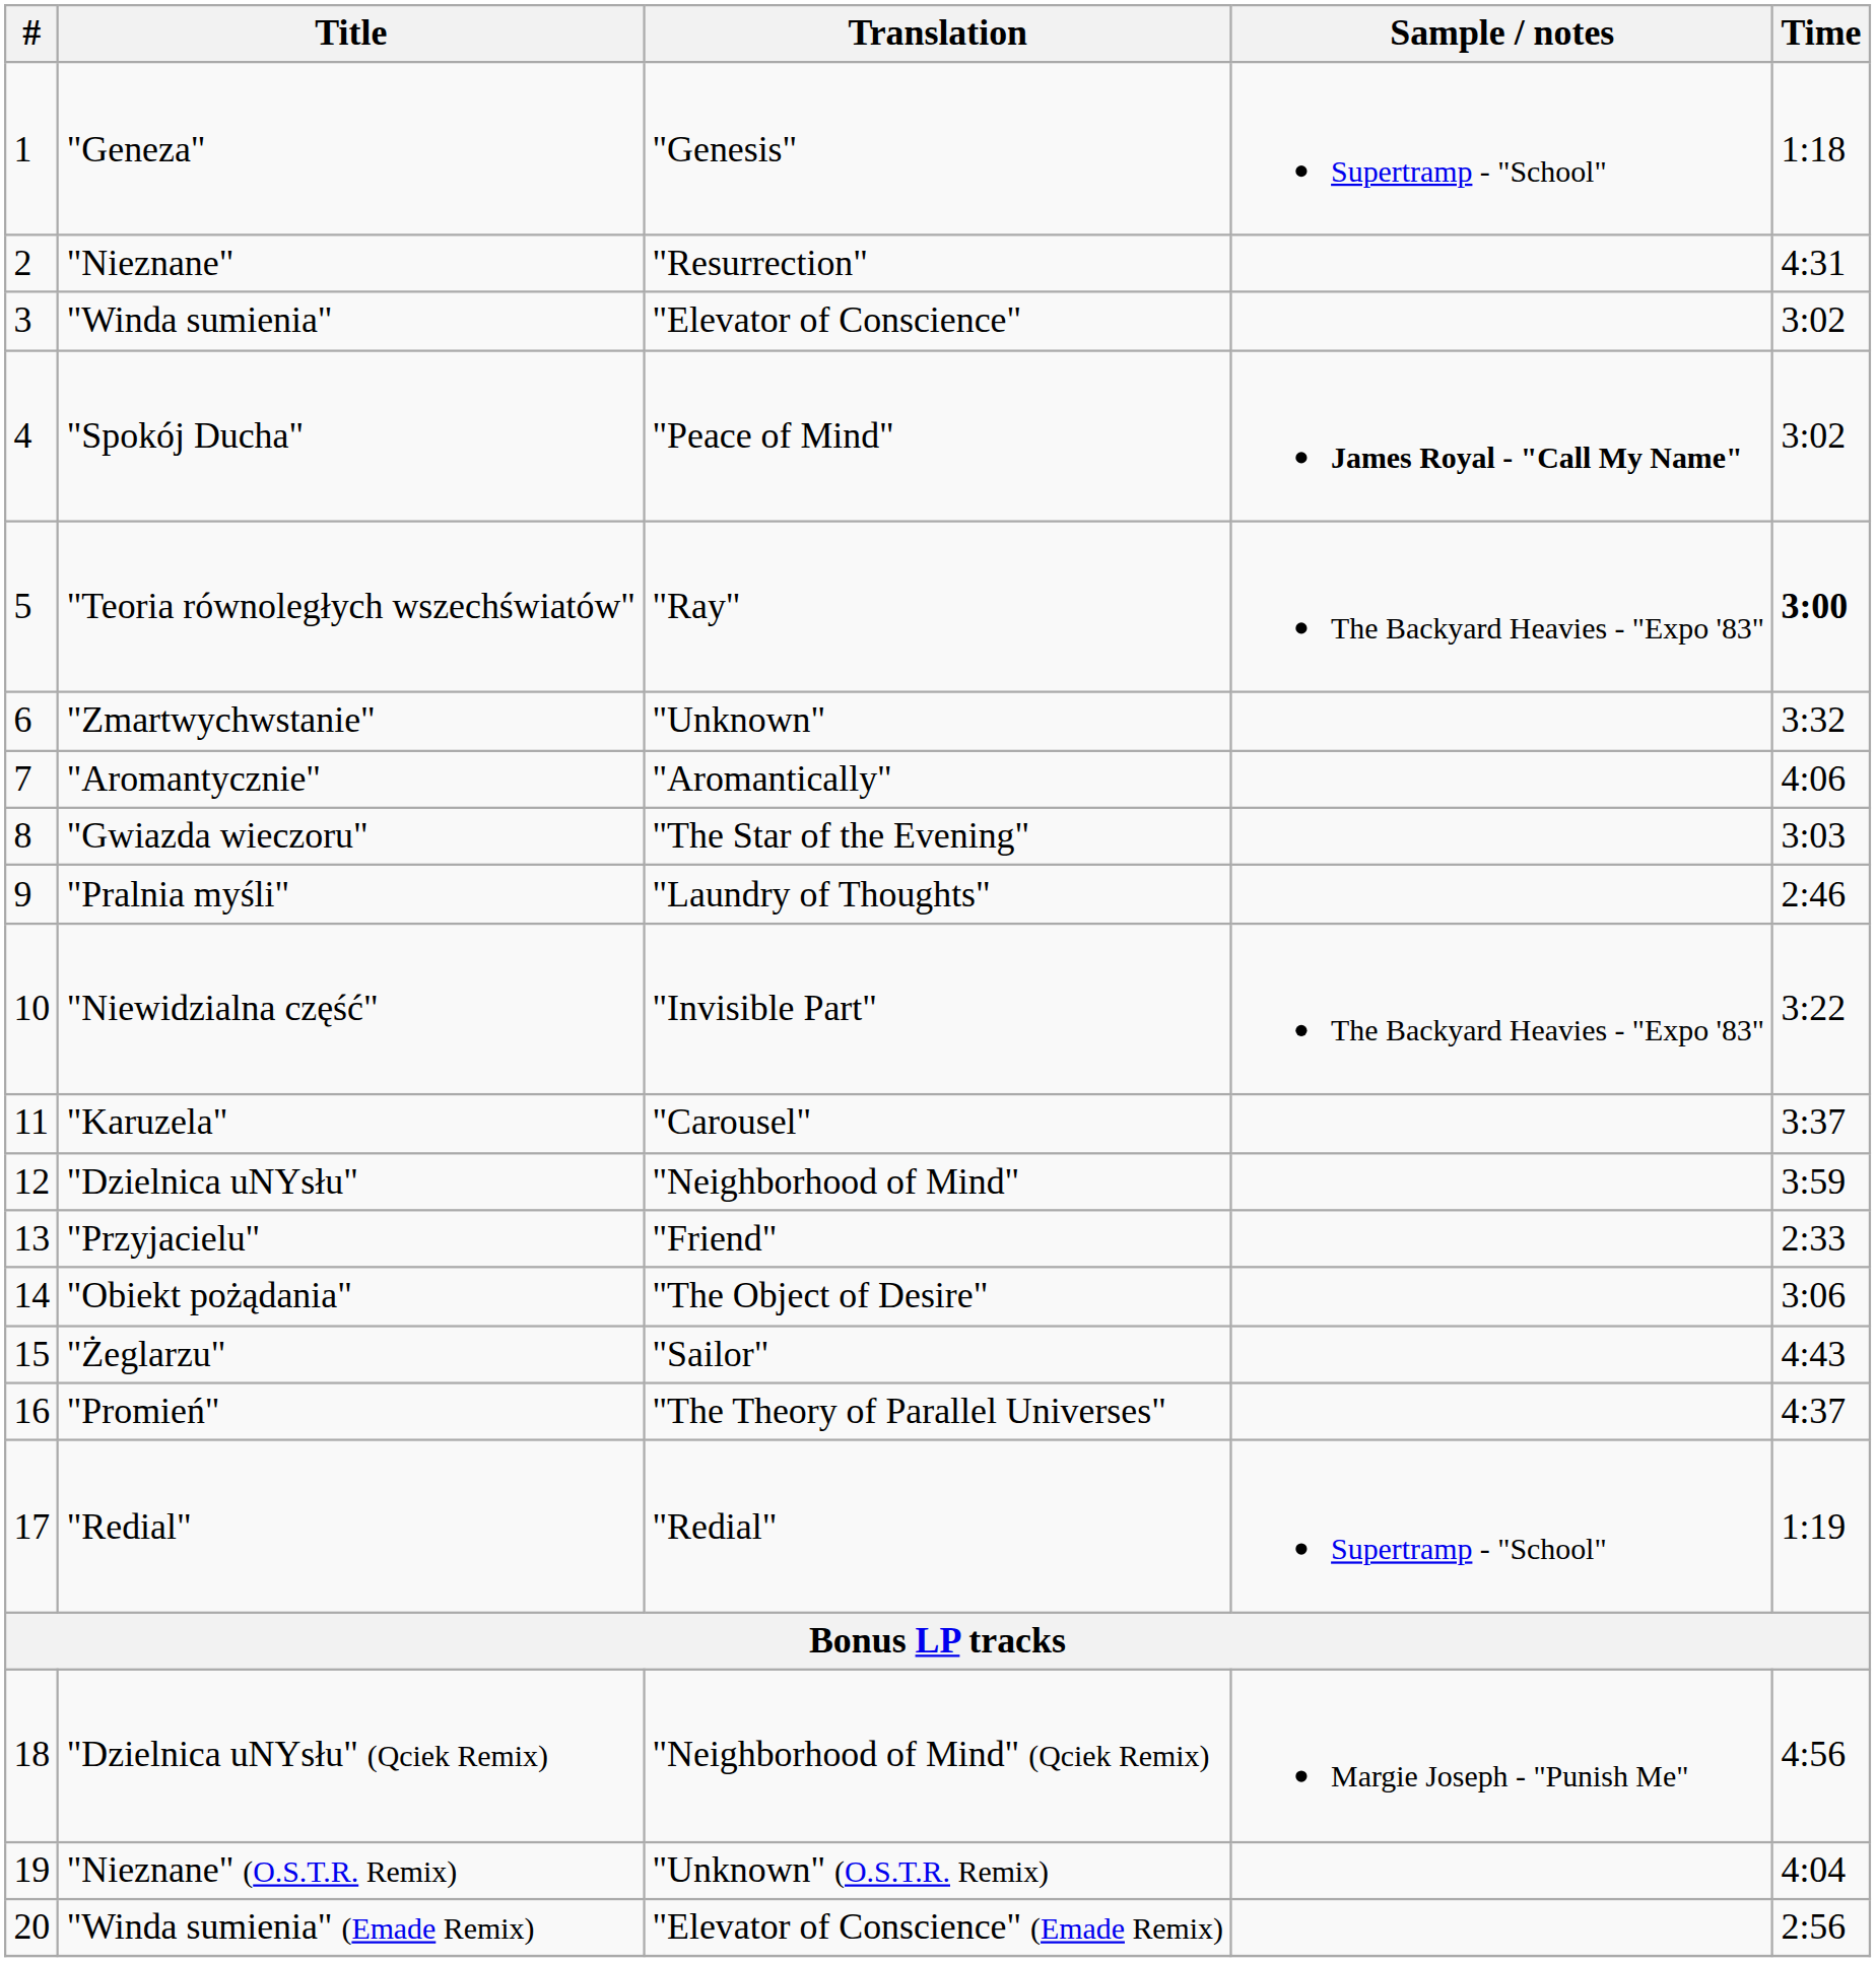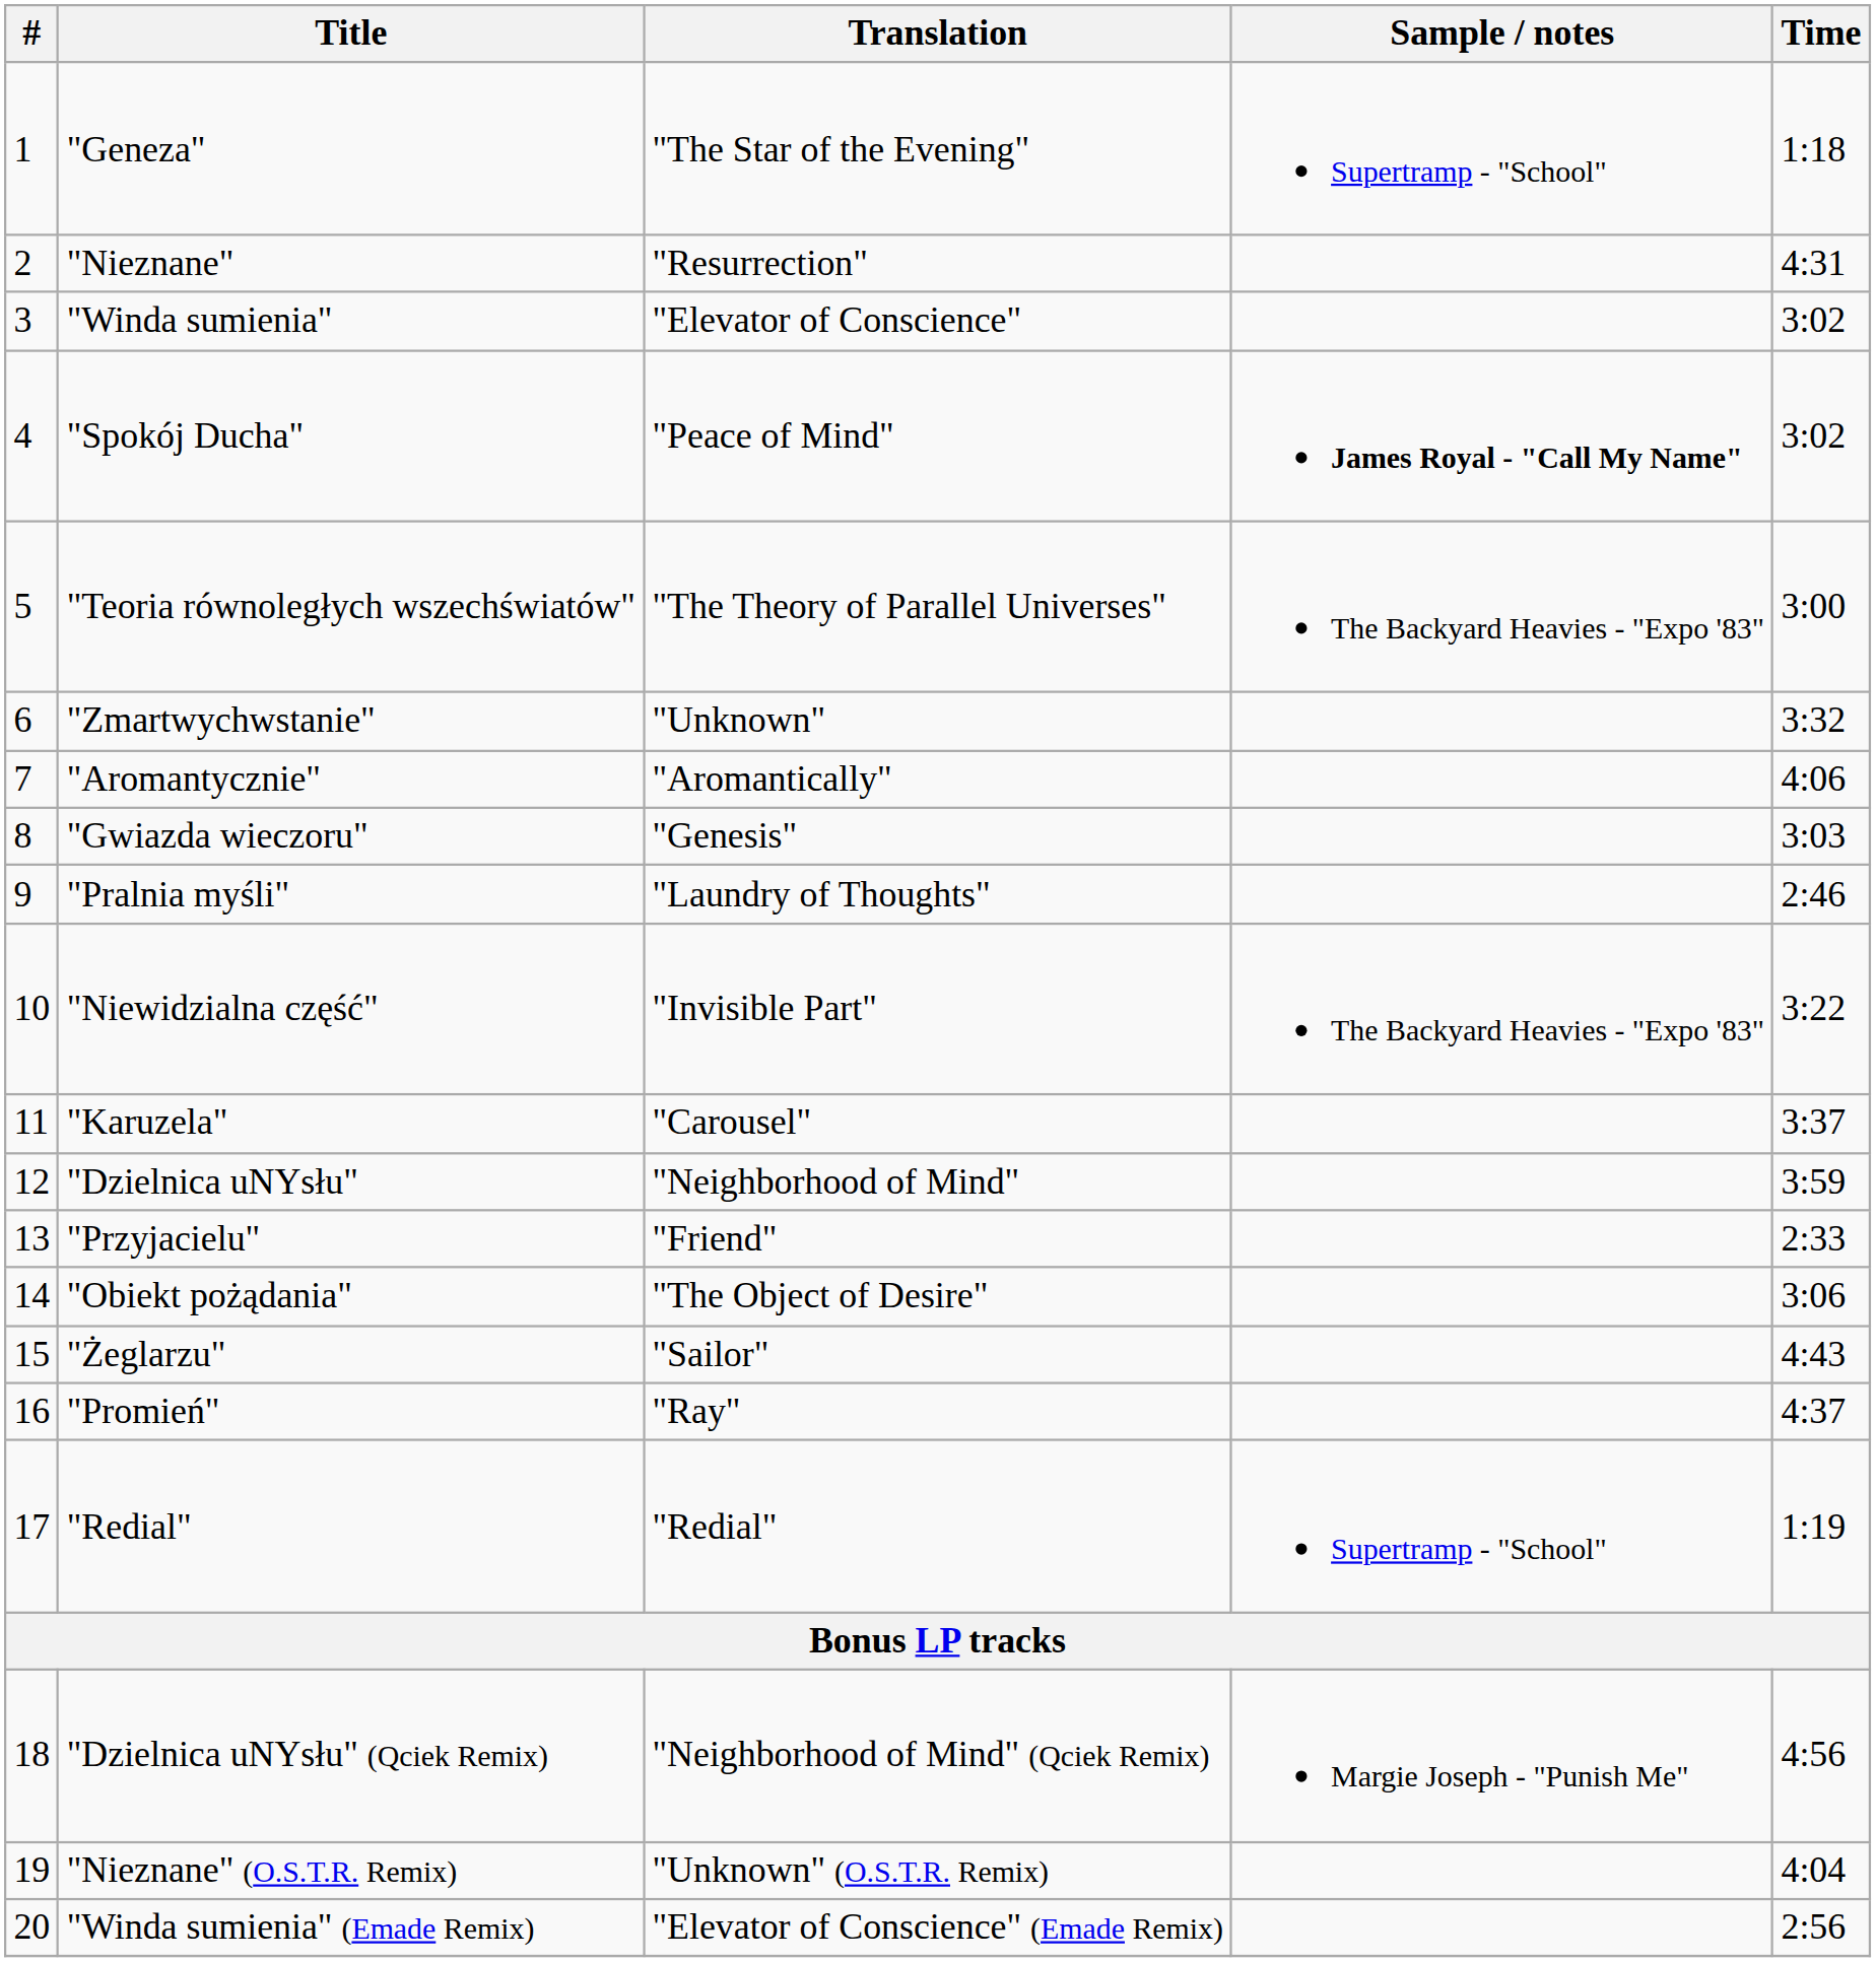 <table class="wikitable">
 <tr>
 <th>#</th>
 <th>Title</th>
 <th>Translation</th>
 <th>Sample / notes</th>
 <th>Time</th>
 </tr>
 <tr>
 <td>1</td>
 <td>"Geneza"</td>
-<td>"Genesis"</td>
+<td>"The Star of the Evening"</td>
 <td><br><ul><li><small><a href='#'>Supertramp</a> - "School"</small></li></ul></td>
 <td>1:18</td>
 </tr>
 <tr>
 <td>2</td>
 <td>"Nieznane"</td>
 <td>"Resurrection"</td>
 <td></td>
 <td>4:31</td>
 </tr>
 <tr>
 <td>3</td>
 <td>"Winda sumienia"</td>
 <td>"Elevator of Conscience"</td>
 <td></td>
 <td>3:02</td>
 </tr>
 <tr>
 <td>4</td>
 <td>"Spokój Ducha"</td>
 <td>"Peace of Mind"</td>
 <td><strong><br><ul><li><small>James Royal - "Call My Name"</small></li></ul></strong></td>
 <td>3:02</td>
 </tr>
 <tr>
 <td>5</td>
 <td>"Teoria równoległych wszechświatów"</td>
-<td>"Ray"</td>
+<td>"The Theory of Parallel Universes"</td>
 <td><br><ul><li><small>The Backyard Heavies - "Expo '83"</small></li></ul></td>
-<td><strong>3:00</strong></td>
+<td>3:00</td>
 </tr>
 <tr>
 <td>6</td>
 <td>"Zmartwychwstanie"</td>
 <td>"Unknown"</td>
 <td></td>
 <td>3:32</td>
 </tr>
 <tr>
 <td>7</td>
 <td>"Aromantycznie"</td>
 <td>"Aromantically"</td>
 <td></td>
 <td>4:06</td>
 </tr>
 <tr>
 <td>8</td>
 <td>"Gwiazda wieczoru"</td>
-<td>"The Star of the Evening"</td>
+<td>"Genesis"</td>
 <td></td>
 <td>3:03</td>
 </tr>
 <tr>
 <td>9</td>
 <td>"Pralnia myśli"</td>
 <td>"Laundry of Thoughts"</td>
 <td></td>
 <td>2:46</td>
 </tr>
 <tr>
 <td>10</td>
 <td>"Niewidzialna część"</td>
 <td>"Invisible Part"</td>
 <td><br><ul><li><small>The Backyard Heavies - "Expo '83"</small></li></ul></td>
 <td>3:22</td>
 </tr>
 <tr>
 <td>11</td>
 <td>"Karuzela"</td>
 <td>"Carousel"</td>
 <td></td>
 <td>3:37</td>
 </tr>
 <tr>
 <td>12</td>
 <td>"Dzielnica uNYsłu"</td>
 <td>"Neighborhood of Mind"</td>
 <td></td>
 <td>3:59</td>
 </tr>
 <tr>
 <td>13</td>
 <td>"Przyjacielu"</td>
 <td>"Friend"</td>
 <td></td>
 <td>2:33</td>
 </tr>
 <tr>
 <td>14</td>
 <td>"Obiekt pożądania"</td>
 <td>"The Object of Desire"</td>
 <td></td>
 <td>3:06</td>
 </tr>
 <tr>
 <td>15</td>
 <td>"Żeglarzu"</td>
 <td>"Sailor"</td>
 <td></td>
 <td>4:43</td>
 </tr>
 <tr>
 <td>16</td>
 <td>"Promień"</td>
-<td>"The Theory of Parallel Universes"</td>
+<td>"Ray"</td>
 <td></td>
 <td>4:37</td>
 </tr>
 <tr>
 <td>17</td>
 <td>"Redial"</td>
 <td>"Redial"</td>
 <td><br><ul><li><small><a href='#'>Supertramp</a> - "School"</small></li></ul></td>
 <td>1:19</td>
 </tr>
 <tr>
 <th colspan="5">Bonus <a href='#'>LP</a> tracks</th>
 </tr>
 <tr>
 <td>18</td>
 <td>"Dzielnica uNYsłu" <small>(Qciek Remix)</small></td>
 <td>"Neighborhood of Mind" <small>(Qciek Remix)</small></td>
 <td><br><ul><li><small>Margie Joseph - "Punish Me"</small></li></ul></td>
 <td>4:56</td>
 </tr>
 <tr>
 <td>19</td>
 <td>"Nieznane" <small>(<a href='#'>O.S.T.R.</a> Remix)</small></td>
 <td>"Unknown" <small>(<a href='#'>O.S.T.R.</a> Remix)</small></td>
 <td></td>
 <td>4:04</td>
 </tr>
 <tr>
 <td>20</td>
 <td>"Winda sumienia" <small>(<a href='#'>Emade</a> Remix)</small></td>
 <td>"Elevator of Conscience" <small>(<a href='#'>Emade</a> Remix)</small></td>
 <td></td>
 <td>2:56</td>
 </tr>
 <tr>
 </tr>
 </table>
